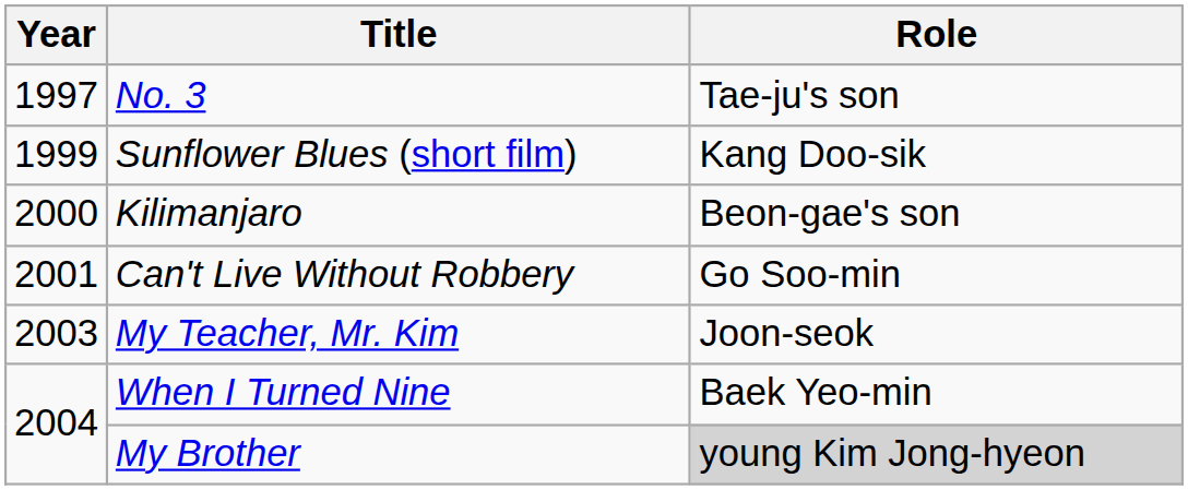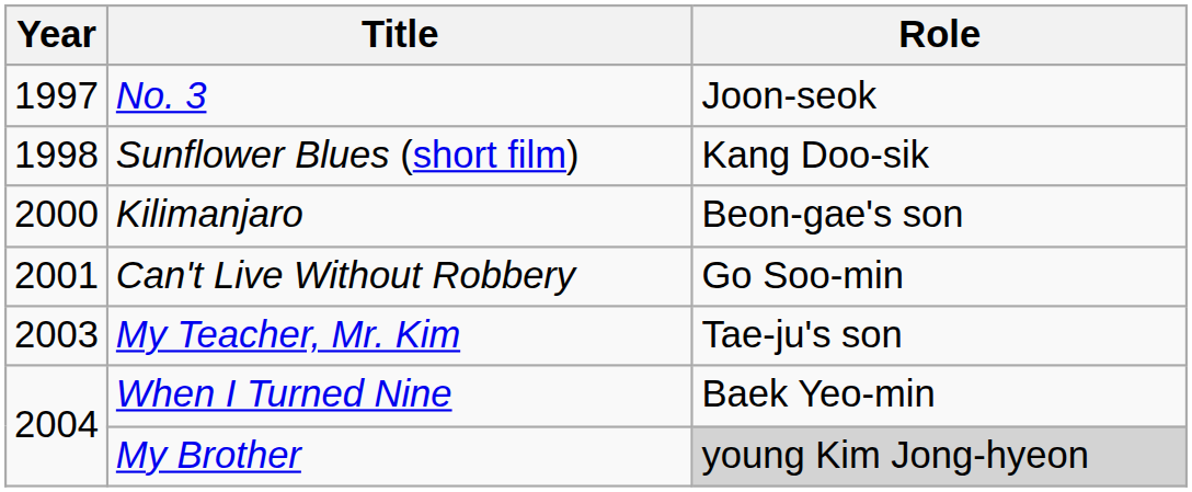 <table class="wikitable" style="width:500px">
 <tr>
 <th width=10>Year</th>
 <th>Title</th>
 <th>Role</th>
 </tr>
 <tr>
 <td>1997</td>
 <td><em><a href='#'>No. 3</a></em></td>
-<td>Tae-ju's son</td>
+<td>Joon-seok</td>
 </tr>
 <tr>
-<td>1999</td>
+<td>1998</td>
 <td><em>Sunflower Blues</em> (<a href='#'>short film</a>)</td>
 <td>Kang Doo-sik</td>
 </tr>
 <tr>
 <td>2000</td>
 <td><em>Kilimanjaro</em></td>
 <td>Beon-gae's son</td>
 </tr>
 <tr>
 <td>2001</td>
 <td><em>Can't Live Without Robbery</em></td>
 <td>Go Soo-min</td>
 </tr>
 <tr>
 <td>2003</td>
 <td><em><a href='#'>My Teacher, Mr. Kim</a></em></td>
-<td>Joon-seok</td>
+<td>Tae-ju's son</td>
 </tr>
 <tr>
 <td rowspan=2>2004</td>
 <td><em><a href='#'>When I Turned Nine</a></em></td>
 <td>Baek Yeo-min</td>
 </tr>
 <tr>
 <td><em><a href='#'>My Brother</a></em></td>
 <td style="background: lightgrey;">young Kim Jong-hyeon</td>
 </tr>
 </table>
